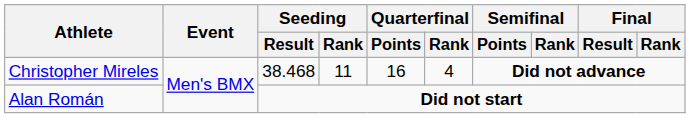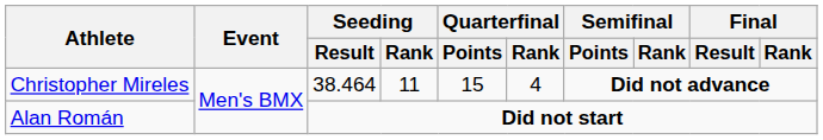 <table class="wikitable" style="font-size:90%">
 <tr>
 <th rowspan=2>Athlete</th>
 <th rowspan=2>Event</th>
 <th colspan="2">Seeding</th>
 <th colspan="2">Quarterfinal</th>
 <th colspan="2">Semifinal</th>
 <th colspan="2">Final</th>
 </tr>
 <tr style="font-size:95%">
 <th>Result</th>
 <th>Rank</th>
 <th>Points</th>
 <th>Rank</th>
 <th>Points</th>
 <th>Rank</th>
 <th>Result</th>
 <th>Rank</th>
 </tr>
 <tr align=center>
 <td align=left><a href='#'>Christopher Mireles</a></td>
 <td align=left rowspan="2"><a href='#'>Men's BMX</a></td>
-<td align=center>38.468</td>
+<td align=center>38.464</td>
 <td align=center>11</td>
-<td align=center>16</td>
+<td align=center>15</td>
 <td align=center>4</td>
 <td align=center colspan=4><strong>Did not advance</strong></td>
 </tr>
 <tr align=center>
 <td align=left><a href='#'>Alan Román</a></td>
 <td align=center colspan=8><strong>Did not start</strong></td>
 </tr>
 </table>
